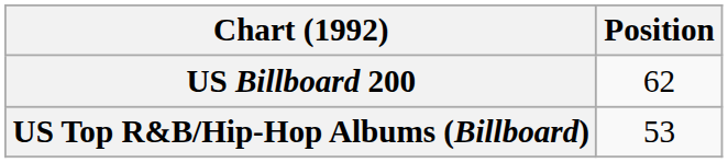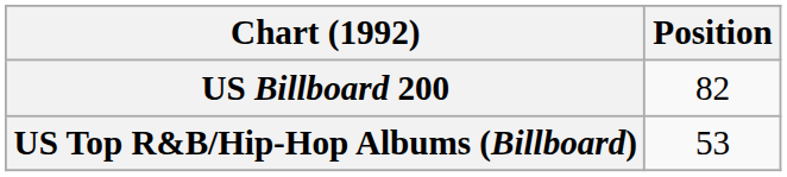 <table class="wikitable sortable plainrowheaders">
 <tr>
 <th>Chart (1992)</th>
 <th>Position</th>
 </tr>
 <tr>
 <th scope="row">US <em>Billboard</em> 200</th>
-<td style="text-align:center">62</td>
+<td style="text-align:center">82</td>
 </tr>
 <tr>
 <th scope="row">US Top R&B/Hip-Hop Albums (<em>Billboard</em>)</th>
 <td style="text-align:center">53</td>
 </tr>
 </table>
